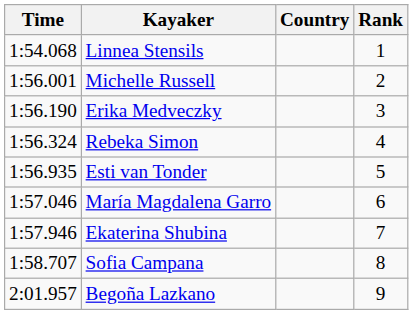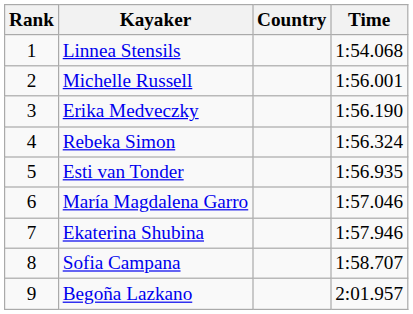 <table class="wikitable" style="text-align:center">
 <tr>
-<th>Time</th>
+<th>Rank</th>
 <th>Kayaker</th>
 <th>Country</th>
-<th>Rank</th>
+<th>Time</th>
 </tr>
 <tr>
-<td>1:54.068</td>
+<td>1</td>
 <td align="left"><a href='#'>Linnea Stensils</a></td>
 <td align="left"></td>
-<td>1</td>
+<td>1:54.068</td>
 </tr>
 <tr>
-<td>1:56.001</td>
+<td>2</td>
 <td align="left"><a href='#'>Michelle Russell</a></td>
 <td align="left"></td>
-<td>2</td>
+<td>1:56.001</td>
 </tr>
 <tr>
-<td>1:56.190</td>
+<td>3</td>
 <td align="left"><a href='#'>Erika Medveczky</a></td>
 <td align="left"></td>
-<td>3</td>
+<td>1:56.190</td>
 </tr>
 <tr>
-<td>1:56.324</td>
+<td>4</td>
 <td align="left"><a href='#'>Rebeka Simon</a></td>
 <td align="left"></td>
-<td>4</td>
+<td>1:56.324</td>
 </tr>
 <tr>
-<td>1:56.935</td>
+<td>5</td>
 <td align="left"><a href='#'>Esti van Tonder</a></td>
 <td align="left"></td>
-<td>5</td>
+<td>1:56.935</td>
 </tr>
 <tr>
-<td>1:57.046</td>
+<td>6</td>
 <td align="left"><a href='#'>María Magdalena Garro</a></td>
 <td align="left"></td>
-<td>6</td>
+<td>1:57.046</td>
 </tr>
 <tr>
-<td>1:57.946</td>
+<td>7</td>
 <td align="left"><a href='#'>Ekaterina Shubina</a></td>
 <td align="left"></td>
-<td>7</td>
+<td>1:57.946</td>
 </tr>
 <tr>
-<td>1:58.707</td>
+<td>8</td>
 <td align="left"><a href='#'>Sofia Campana</a></td>
 <td align="left"></td>
-<td>8</td>
+<td>1:58.707</td>
 </tr>
 <tr>
-<td>2:01.957</td>
+<td>9</td>
 <td align="left"><a href='#'>Begoña Lazkano</a></td>
 <td align="left"></td>
-<td>9</td>
+<td>2:01.957</td>
 </tr>
 </table>
